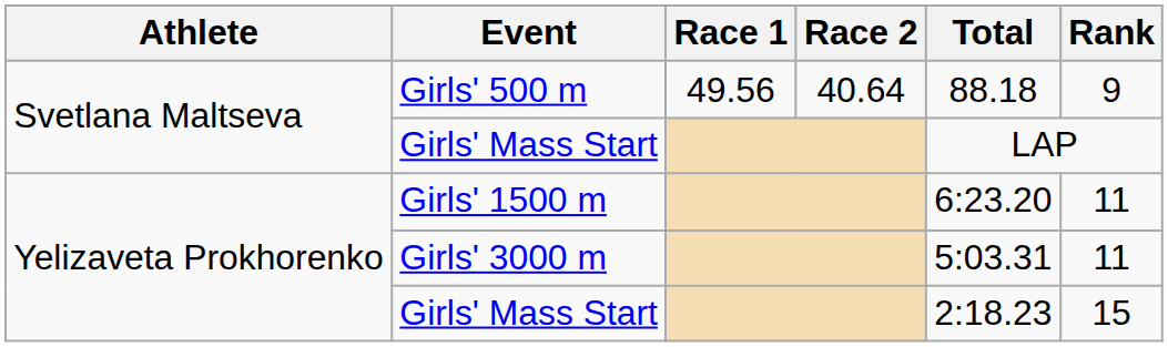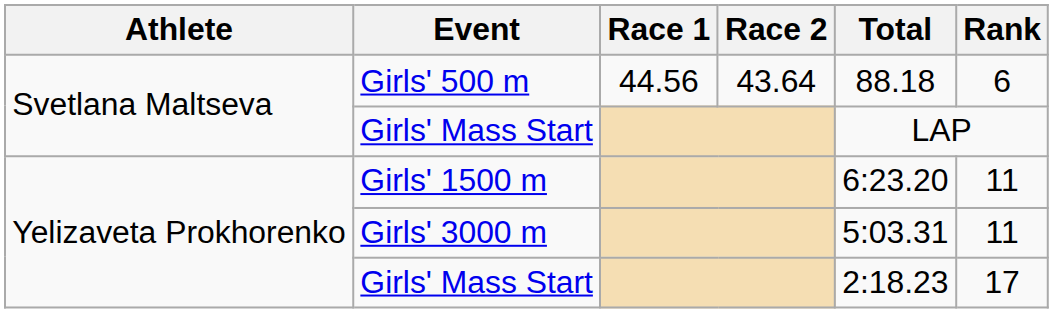 <table class="wikitable">
 <tr>
 <th>Athlete</th>
 <th>Event</th>
 <th>Race 1</th>
 <th>Race 2</th>
 <th>Total</th>
 <th>Rank</th>
 </tr>
 <tr>
 <td rowspan=2>Svetlana Maltseva</td>
 <td><a href='#'>Girls' 500 m</a></td>
-<td align="center">49.56</td>
-<td align="center">40.64</td>
+<td align="center">44.56</td>
+<td align="center">43.64</td>
 <td align="center">88.18</td>
-<td align="center">9</td>
+<td align="center">6</td>
 </tr>
 <tr>
 <td><a href='#'>Girls' Mass Start</a></td>
 <td colspan=2 bgcolor="wheat"></td>
 <td align="center" colspan=2>LAP</td>
 </tr>
 <tr>
 <td rowspan=3>Yelizaveta Prokhorenko</td>
 <td><a href='#'>Girls' 1500 m</a></td>
 <td colspan=2 bgcolor="wheat"></td>
 <td align="center">6:23.20</td>
 <td align="center">11</td>
 </tr>
 <tr>
 <td><a href='#'>Girls' 3000 m</a></td>
 <td colspan=2 bgcolor="wheat"></td>
 <td align="center">5:03.31</td>
 <td align="center">11</td>
 </tr>
 <tr>
 <td><a href='#'>Girls' Mass Start</a></td>
 <td colspan=2 bgcolor="wheat"></td>
 <td align="center">2:18.23</td>
-<td align="center">15</td>
+<td align="center">17</td>
 </tr>
 </table>
